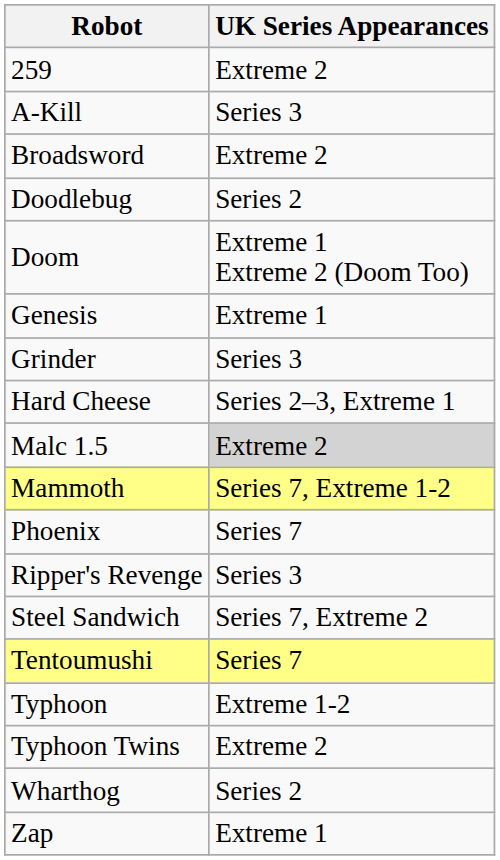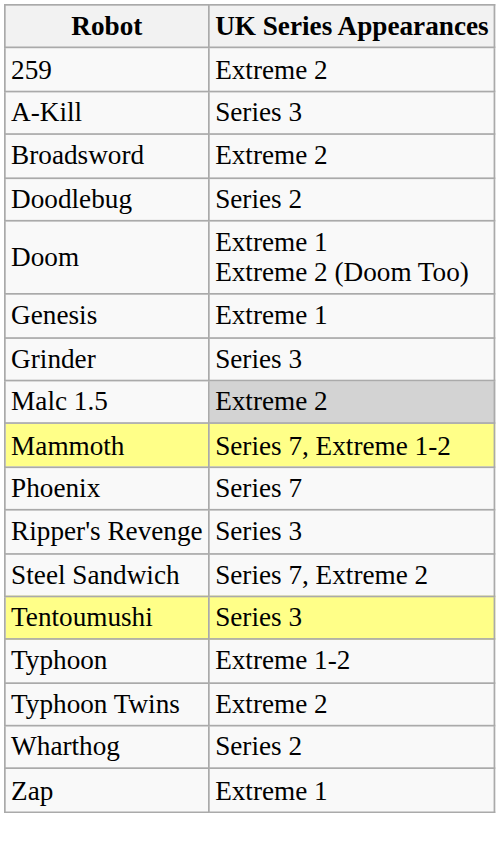 <table class="wikitable">
 <tr>
 <th>Robot</th>
 <th>UK Series Appearances</th>
 </tr>
 <tr>
 <td>259</td>
 <td>Extreme 2</td>
 </tr>
 <tr>
 <td>A-Kill</td>
 <td>Series 3</td>
 </tr>
 <tr>
 <td>Broadsword</td>
 <td>Extreme 2</td>
 </tr>
 <tr>
 <td>Doodlebug</td>
 <td>Series 2</td>
 </tr>
 <tr>
 <td>Doom</td>
 <td>Extreme 1<br>Extreme 2 (Doom Too)</td>
 </tr>
 <tr>
 <td>Genesis</td>
 <td>Extreme 1</td>
 </tr>
 <tr>
 <td>Grinder</td>
 <td>Series 3</td>
 </tr>
 <tr>
-<td>Hard Cheese</td>
-<td>Series 2–3, Extreme 1</td>
-</tr>
-<tr>
 <td>Malc 1.5</td>
 <td style="background: lightgrey;">Extreme 2</td>
 </tr>
 <tr style="background: #FF8;">
 <td>Mammoth</td>
 <td>Series 7, Extreme 1-2</td>
 </tr>
 <tr>
 <td>Phoenix</td>
 <td>Series 7</td>
 </tr>
 <tr>
 <td>Ripper's Revenge</td>
 <td>Series 3</td>
 </tr>
 <tr>
 <td>Steel Sandwich</td>
 <td>Series 7, Extreme 2</td>
 </tr>
 <tr style="background: #FF8;">
 <td>Tentoumushi</td>
-<td>Series 7</td>
+<td>Series 3</td>
 </tr>
 <tr>
 <td>Typhoon</td>
 <td>Extreme 1-2</td>
 </tr>
 <tr>
 <td>Typhoon Twins</td>
 <td>Extreme 2</td>
 </tr>
 <tr>
 <td>Wharthog</td>
 <td>Series 2</td>
 </tr>
 <tr>
 <td>Zap</td>
 <td>Extreme 1</td>
 </tr>
 </table>
